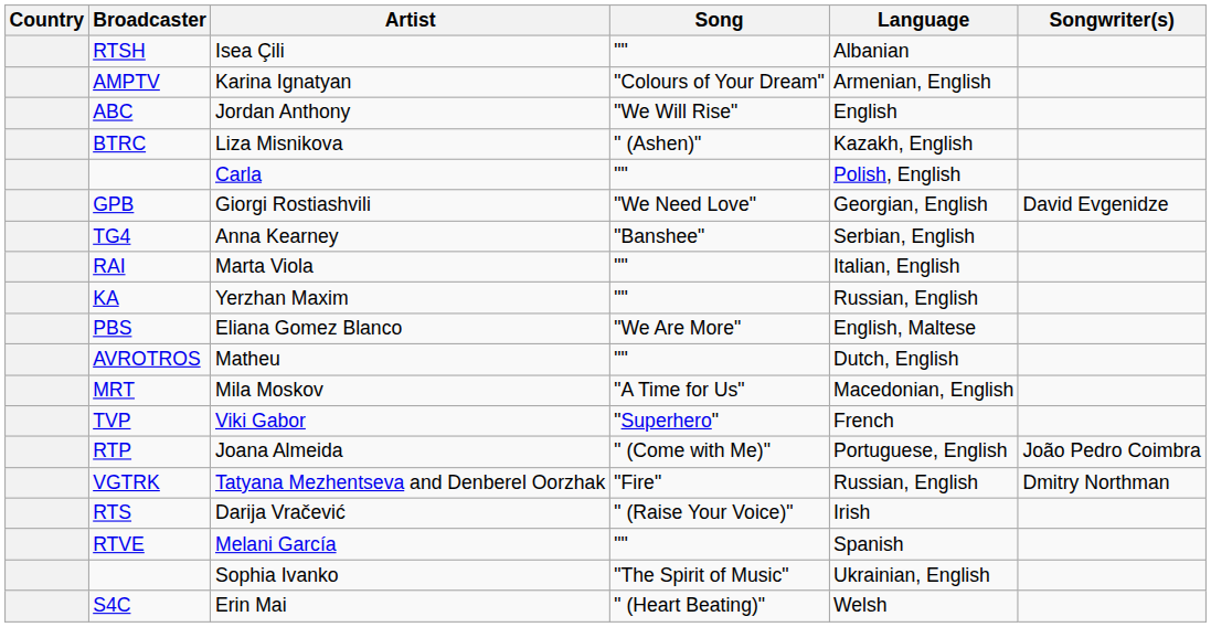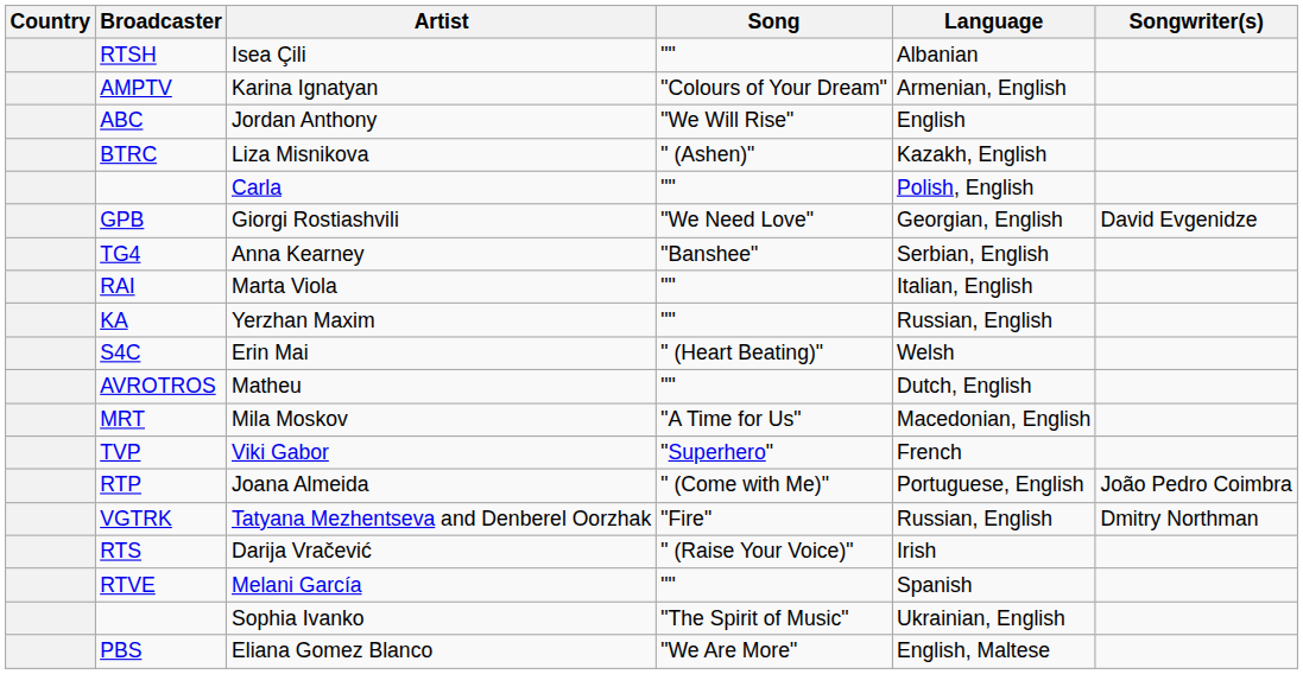 <table class="wikitable plainrowheaders">
 <tr>
 <th>Country</th>
 <th>Broadcaster</th>
 <th>Artist</th>
 <th>Song</th>
 <th>Language</th>
 <th>Songwriter(s)</th>
 </tr>
 <tr>
 <th scope="row"></th>
 <td><a href='#'>RTSH</a></td>
 <td>Isea Çili</td>
 <td>""</td>
 <td>Albanian</td>
 <td></td>
 </tr>
 <tr>
 <th scope="row"></th>
 <td><a href='#'>AMPTV</a></td>
 <td>Karina Ignatyan</td>
 <td>"Colours of Your Dream"</td>
 <td>Armenian, English</td>
 <td></td>
 </tr>
 <tr>
 <th scope="row"></th>
 <td><a href='#'>ABC</a></td>
 <td>Jordan Anthony</td>
 <td>"We Will Rise"</td>
 <td>English</td>
 <td></td>
 </tr>
 <tr>
 <th scope="row"></th>
 <td><a href='#'>BTRC</a></td>
 <td>Liza Misnikova</td>
 <td>" (Ashen)" </td>
 <td>Kazakh, English</td>
 <td></td>
 </tr>
 <tr>
 <th scope="row"></th>
 <td></td>
 <td><a href='#'>Carla</a></td>
 <td>""</td>
 <td><a href='#'>Polish</a>, English</td>
 <td></td>
 </tr>
 <tr>
 <th scope="row"></th>
 <td><a href='#'>GPB</a></td>
 <td>Giorgi Rostiashvili</td>
 <td>"We Need Love"</td>
 <td>Georgian, English</td>
 <td>David Evgenidze</td>
 </tr>
 <tr>
 <th scope="row"></th>
 <td><a href='#'>TG4</a></td>
 <td>Anna Kearney</td>
 <td>"Banshee"</td>
 <td>Serbian, English</td>
 <td></td>
 </tr>
 <tr>
 <th scope="row"></th>
 <td><a href='#'>RAI</a></td>
 <td>Marta Viola</td>
 <td>""</td>
 <td>Italian, English</td>
 <td></td>
 </tr>
 <tr>
 <th scope="row"></th>
 <td><a href='#'>KA</a></td>
 <td>Yerzhan Maxim</td>
 <td>"" </td>
 <td>Russian, English</td>
 <td></td>
 </tr>
 <tr>
 <th scope="row"></th>
-<td><a href='#'>PBS</a></td>
-<td>Eliana Gomez Blanco</td>
-<td>"We Are More"</td>
-<td>English, Maltese</td>
+<td><a href='#'>S4C</a></td>
+<td>Erin Mai</td>
+<td>" (Heart Beating)"</td>
+<td>Welsh</td>
 <td></td>
 </tr>
 <tr>
 <th scope="row"></th>
 <td><a href='#'>AVROTROS</a></td>
 <td Matheu Hinzen>Matheu</td>
 <td>""</td>
 <td>Dutch, English</td>
 <td></td>
 </tr>
 <tr>
 <th scope="row"></th>
 <td><a href='#'>MRT</a></td>
 <td>Mila Moskov</td>
 <td>"A Time for Us"</td>
 <td>Macedonian, English</td>
 <td></td>
 </tr>
 <tr>
 <th scope="row"></th>
 <td><a href='#'>TVP</a></td>
 <td><a href='#'>Viki Gabor</a></td>
 <td>"<a href='#'>Superhero</a>"</td>
 <td>French</td>
 <td></td>
 </tr>
 <tr>
 <th scope="row"></th>
 <td><a href='#'>RTP</a></td>
 <td>Joana Almeida</td>
 <td>" (Come with Me)"</td>
 <td>Portuguese, English</td>
 <td>João Pedro Coimbra</td>
 </tr>
 <tr>
 <th scope="row"></th>
 <td><a href='#'>VGTRK</a></td>
 <td><a href='#'>Tatyana Mezhentseva</a> and Denberel Oorzhak</td>
 <td>"Fire"</td>
 <td>Russian, English</td>
 <td>Dmitry Northman</td>
 </tr>
 <tr>
 <th scope="row"></th>
 <td><a href='#'>RTS</a></td>
 <td>Darija Vračević</td>
 <td>" (Raise Your Voice)" </td>
 <td>Irish</td>
 <td></td>
 </tr>
 <tr>
 <th scope="row"></th>
 <td><a href='#'>RTVE</a></td>
 <td><a href='#'>Melani García</a></td>
 <td>""</td>
 <td>Spanish</td>
 <td></td>
 </tr>
 <tr>
 <th scope="row"></th>
 <td></td>
 <td>Sophia Ivanko</td>
 <td>"The Spirit of Music"</td>
 <td>Ukrainian, English</td>
 <td></td>
 </tr>
 <tr>
 <th scope="row"></th>
-<td><a href='#'>S4C</a></td>
-<td>Erin Mai</td>
-<td>" (Heart Beating)"</td>
-<td>Welsh</td>
+<td><a href='#'>PBS</a></td>
+<td>Eliana Gomez Blanco</td>
+<td>"We Are More"</td>
+<td>English, Maltese</td>
 <td></td>
 </tr>
 </table>
